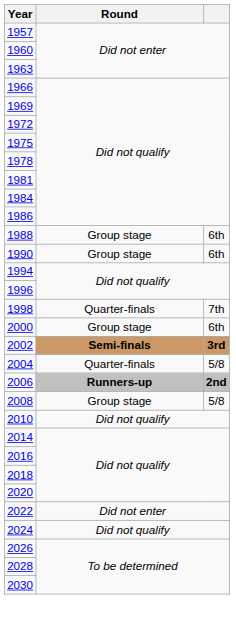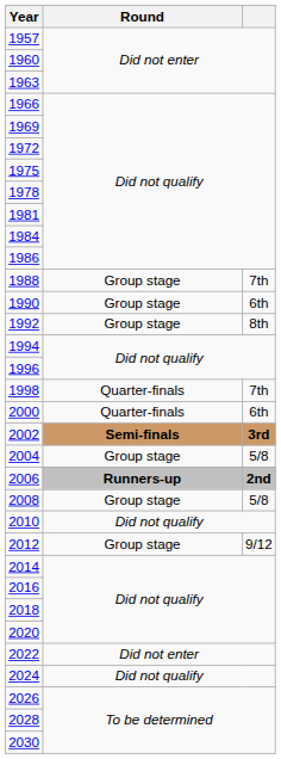 <table class="wikitable" style="text-align: center; font-size:90%">
 <tr>
 <th>Year</th>
 <th style="width:200px">Round</th>
 <th></th>
 </tr>
 <tr>
 <td><a href='#'>1957</a></td>
 <td colspan="2" rowspan="3"><em>Did not enter</em></td>
 </tr>
 <tr>
 <td><a href='#'>1960</a></td>
 </tr>
 <tr>
 <td><a href='#'>1963</a></td>
 </tr>
 <tr>
 <td><a href='#'>1966</a></td>
 <td colspan="2" rowspan="8"><em>Did not qualify</em></td>
 </tr>
 <tr>
 <td><a href='#'>1969</a></td>
 </tr>
 <tr>
 <td><a href='#'>1972</a></td>
 </tr>
 <tr>
 <td><a href='#'>1975</a></td>
 </tr>
 <tr>
 <td><a href='#'>1978</a></td>
 </tr>
 <tr>
 <td><a href='#'>1981</a></td>
 </tr>
 <tr>
 <td><a href='#'>1984</a></td>
 </tr>
 <tr>
 <td><a href='#'>1986</a></td>
 </tr>
 <tr>
 <td><a href='#'>1988</a></td>
 <td>Group stage</td>
-<td>6th</td>
+<td>7th</td>
 </tr>
 <tr>
 <td><a href='#'>1990</a></td>
 <td>Group stage</td>
 <td>6th</td>
+</tr>
+<tr>
+<td><a href='#'>1992</a></td>
+<td>Group stage</td>
+<td>8th</td>
 </tr>
 <tr>
 <td><a href='#'>1994</a></td>
 <td colspan="2" rowspan="2"><em>Did not qualify</em></td>
 </tr>
 <tr>
 <td><a href='#'>1996</a></td>
 </tr>
 <tr>
 <td><a href='#'>1998</a></td>
 <td>Quarter-finals</td>
 <td>7th</td>
 </tr>
 <tr>
 <td><a href='#'>2000</a></td>
-<td>Group stage</td>
+<td>Quarter-finals</td>
 <td>6th</td>
 </tr>
 <tr>
 <td><a href='#'>2002</a></td>
 <td bgcolor="cc9966"><strong>Semi-finals</strong></td>
 <td bgcolor="cc9966"><strong>3rd</strong></td>
 </tr>
 <tr>
 <td><a href='#'>2004</a></td>
-<td>Quarter-finals</td>
+<td>Group stage</td>
 <td>5/8</td>
 </tr>
 <tr>
 <td><a href='#'>2006</a></td>
 <td bgcolor=Silver><strong>Runners-up</strong></td>
 <td bgcolor=Silver><strong>2nd</strong></td>
 </tr>
 <tr>
 <td><a href='#'>2008</a></td>
 <td>Group stage</td>
 <td>5/8</td>
 </tr>
 <tr>
 <td><a href='#'>2010</a></td>
 <td colspan="2"><em>Did not qualify</em></td>
+</tr>
+<tr>
+<td><a href='#'>2012</a></td>
+<td>Group stage</td>
+<td>9/12</td>
 </tr>
 <tr>
 <td><a href='#'>2014</a></td>
 <td colspan="2" rowspan="4"><em>Did not qualify</em></td>
 </tr>
 <tr>
 <td><a href='#'>2016</a></td>
 </tr>
 <tr>
 <td><a href='#'>2018</a></td>
 </tr>
 <tr>
 <td><a href='#'>2020</a></td>
 </tr>
 <tr>
 <td><a href='#'>2022</a></td>
 <td colspan="2"><em>Did not enter</em></td>
 </tr>
 <tr>
 <td><a href='#'>2024</a></td>
 <td colspan="2"><em>Did not qualify</em></td>
 </tr>
 <tr>
 <td><a href='#'>2026</a></td>
 <td colspan="2" rowspan="3"><em>To be determined</em></td>
 </tr>
 <tr>
 <td><a href='#'>2028</a></td>
 </tr>
 <tr>
 <td><a href='#'>2030</a></td>
 </tr>
 </table>
